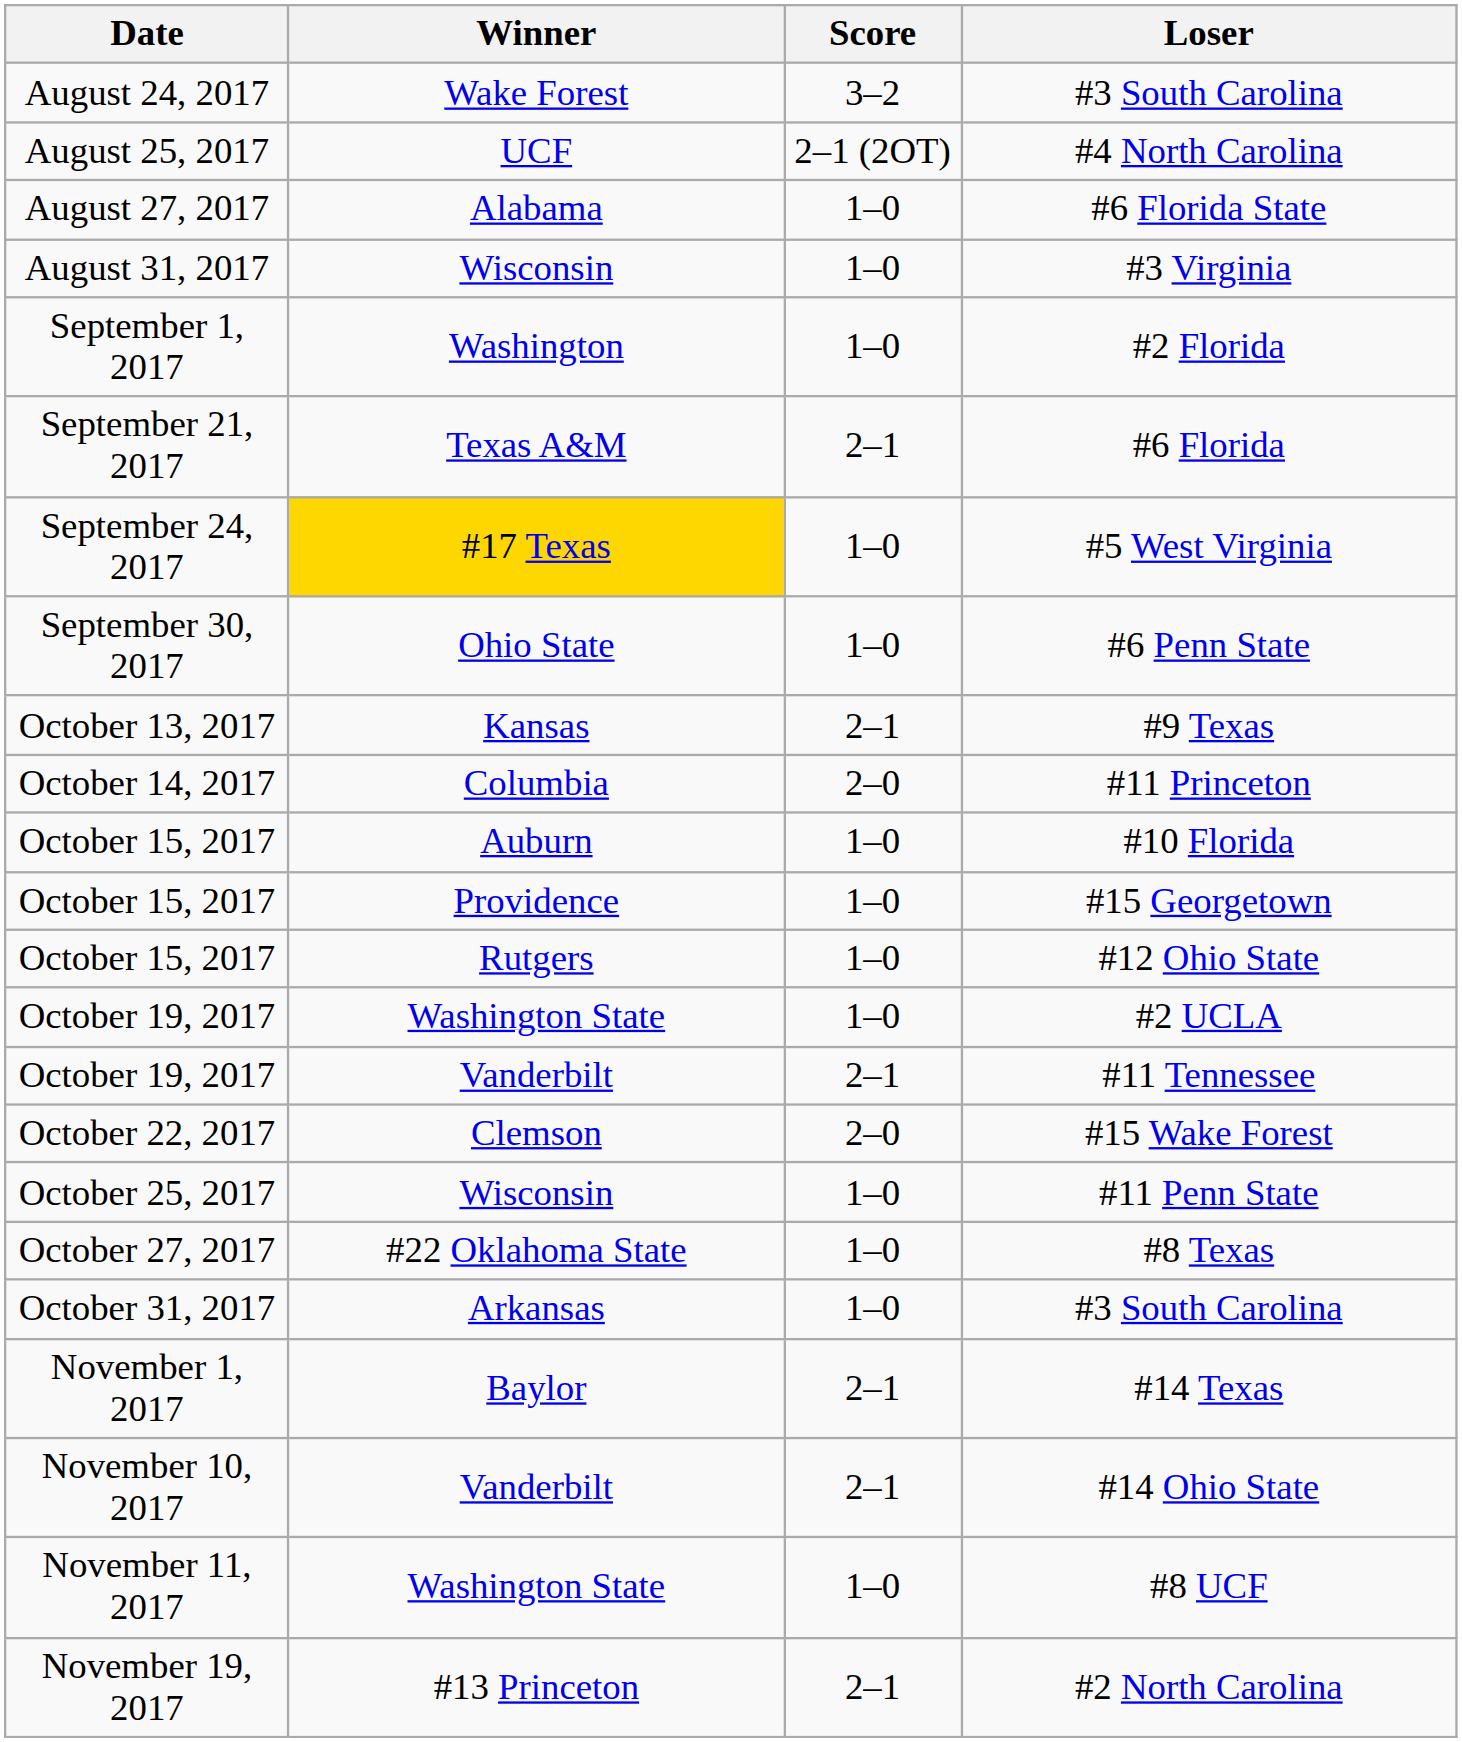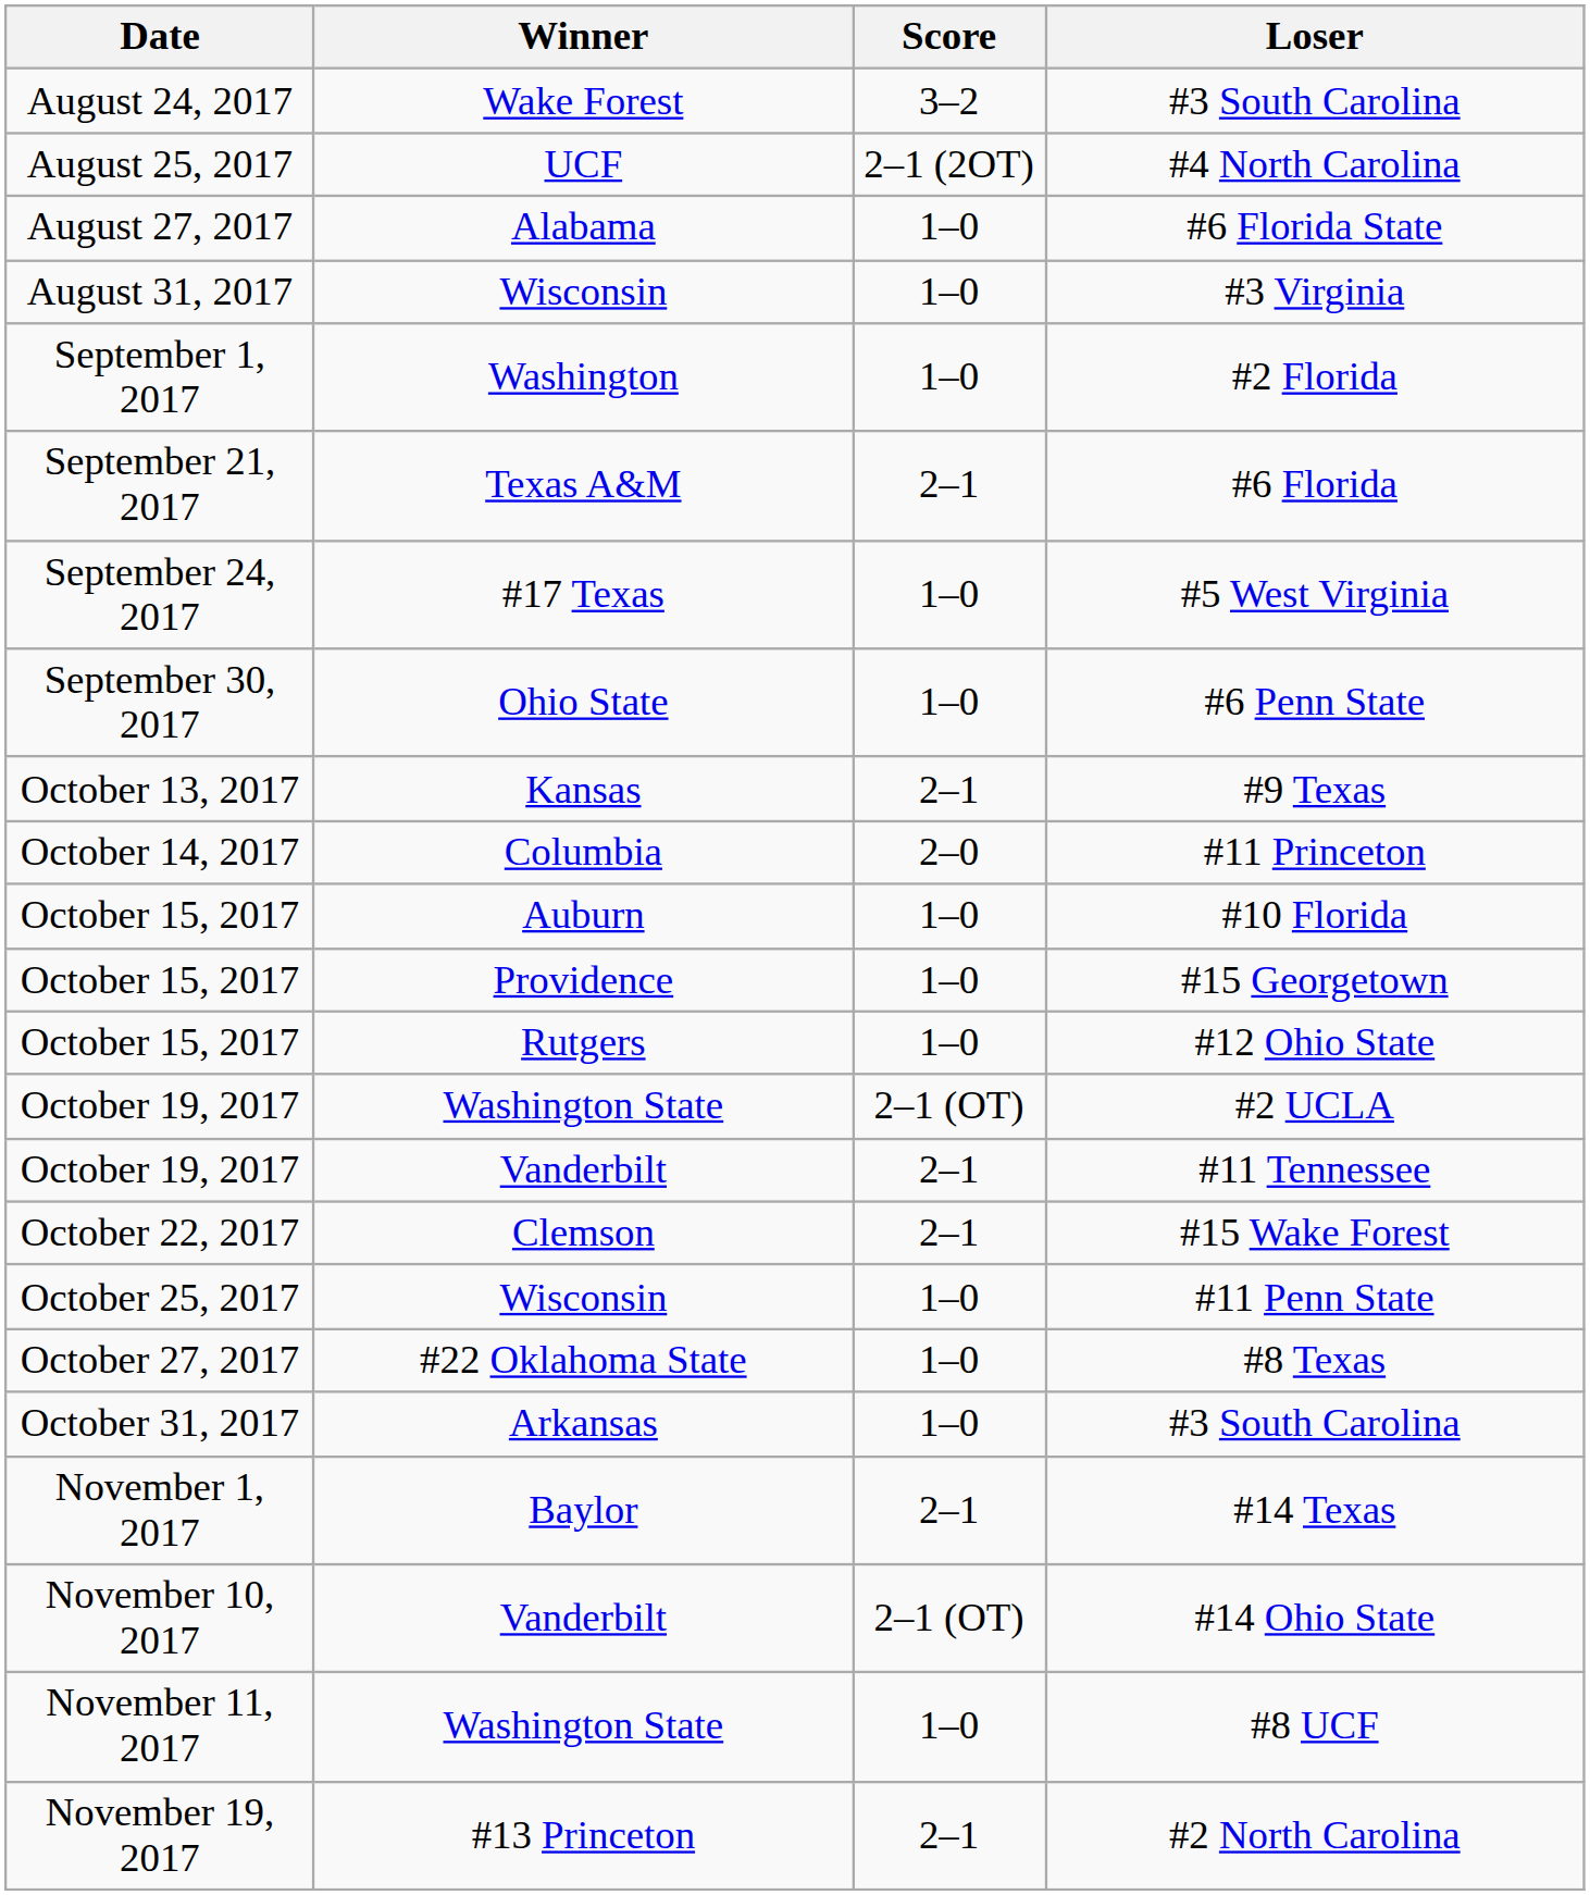 <table class="wikitable" align="center" style="font-size:100%; width:50%">
 <tr>
 <th width="60">Date</th>
 <th width="125">Winner</th>
 <th width="35">Score</th>
 <th width="125">Loser</th>
 </tr>
 <tr>
 <td align="center">August 24, 2017</td>
 <td align="center"><a href='#'>Wake Forest</a></td>
 <td align="center">3–2</td>
 <td align="center">#3 <a href='#'>South Carolina</a></td>
 </tr>
 <tr>
 <td align="center">August 25, 2017</td>
 <td align="center"><a href='#'>UCF</a></td>
 <td align="center">2–1 (2OT)</td>
 <td align="center">#4 <a href='#'>North Carolina</a></td>
 </tr>
 <tr>
 <td align="center">August 27, 2017</td>
 <td align="center"><a href='#'>Alabama</a></td>
 <td align="center">1–0</td>
 <td align="center">#6 <a href='#'>Florida State</a></td>
 </tr>
 <tr>
 <td align="center">August 31, 2017</td>
 <td align="center"><a href='#'>Wisconsin</a></td>
 <td align="center">1–0</td>
 <td align="center">#3 <a href='#'>Virginia</a></td>
 </tr>
 <tr>
 <td align="center">September 1, 2017</td>
 <td align="center"><a href='#'>Washington</a></td>
 <td align="center">1–0</td>
 <td align="center">#2 <a href='#'>Florida</a></td>
 </tr>
 <tr>
 <td align="center">September 21, 2017</td>
 <td align="center"><a href='#'>Texas A&M</a></td>
 <td align="center">2–1</td>
 <td align="center">#6 <a href='#'>Florida</a></td>
 </tr>
 <tr>
 <td align="center">September 24, 2017</td>
-<td align="center" style="background: gold;">#17 <a href='#'>Texas</a></td>
+<td align="center">#17 <a href='#'>Texas</a></td>
 <td align="center">1–0</td>
 <td align="center">#5 <a href='#'>West Virginia</a></td>
 </tr>
 <tr>
 <td align="center">September 30, 2017</td>
 <td align="center"><a href='#'>Ohio State</a></td>
 <td align="center">1–0</td>
 <td align="center">#6 <a href='#'>Penn State</a></td>
 </tr>
 <tr>
 <td align="center">October 13, 2017</td>
 <td align="center"><a href='#'>Kansas</a></td>
 <td align="center">2–1</td>
 <td align="center">#9 <a href='#'>Texas</a></td>
 </tr>
 <tr>
 <td align="center">October 14, 2017</td>
 <td align="center"><a href='#'>Columbia</a></td>
 <td align="center">2–0</td>
 <td align="center">#11 <a href='#'>Princeton</a></td>
 </tr>
 <tr>
 <td align="center">October 15, 2017</td>
 <td align="center"><a href='#'>Auburn</a></td>
 <td align="center">1–0</td>
 <td align="center">#10 <a href='#'>Florida</a></td>
 </tr>
 <tr>
 <td align="center">October 15, 2017</td>
 <td align="center"><a href='#'>Providence</a></td>
 <td align="center">1–0</td>
 <td align="center">#15 <a href='#'>Georgetown</a></td>
 </tr>
 <tr>
 <td align="center">October 15, 2017</td>
 <td align="center"><a href='#'>Rutgers</a></td>
 <td align="center">1–0</td>
 <td align="center">#12 <a href='#'>Ohio State</a></td>
 </tr>
 <tr>
 <td align="center">October 19, 2017</td>
 <td align="center"><a href='#'>Washington State</a></td>
-<td align="center">1–0</td>
+<td align="center">2–1 (OT)</td>
 <td align="center">#2 <a href='#'>UCLA</a></td>
 </tr>
 <tr>
 <td align="center">October 19, 2017</td>
 <td align="center"><a href='#'>Vanderbilt</a></td>
 <td align="center">2–1</td>
 <td align="center">#11 <a href='#'>Tennessee</a></td>
 </tr>
 <tr>
 <td align="center">October 22, 2017</td>
 <td align="center"><a href='#'>Clemson</a></td>
-<td align="center">2–0</td>
+<td align="center">2–1</td>
 <td align="center">#15 <a href='#'>Wake Forest</a></td>
 </tr>
 <tr>
 <td align="center">October 25, 2017</td>
 <td align="center"><a href='#'>Wisconsin</a></td>
 <td align="center">1–0</td>
 <td align="center">#11 <a href='#'>Penn State</a></td>
 </tr>
 <tr>
 <td align="center">October 27, 2017</td>
 <td align="center">#22 <a href='#'>Oklahoma State</a></td>
 <td align="center">1–0</td>
 <td align="center">#8 <a href='#'>Texas</a></td>
 </tr>
 <tr>
 <td align="center">October 31, 2017</td>
 <td align="center"><a href='#'>Arkansas</a></td>
 <td align="center">1–0</td>
 <td align="center">#3 <a href='#'>South Carolina</a></td>
 </tr>
 <tr>
 <td align="center">November 1, 2017</td>
 <td align="center"><a href='#'>Baylor</a></td>
 <td align="center">2–1</td>
 <td align="center">#14 <a href='#'>Texas</a></td>
 </tr>
 <tr>
 <td align="center">November 10, 2017</td>
 <td align="center"><a href='#'>Vanderbilt</a></td>
-<td align="center">2–1</td>
+<td align="center">2–1 (OT)</td>
 <td align="center">#14 <a href='#'>Ohio State</a></td>
 </tr>
 <tr>
 <td align="center">November 11, 2017</td>
 <td align="center"><a href='#'>Washington State</a></td>
 <td align="center">1–0</td>
 <td align="center">#8 <a href='#'>UCF</a></td>
 </tr>
 <tr>
 <td align="center">November 19, 2017</td>
 <td align="center">#13 <a href='#'>Princeton</a></td>
 <td align="center">2–1</td>
 <td align="center">#2 <a href='#'>North Carolina</a></td>
 </tr>
 </table>
